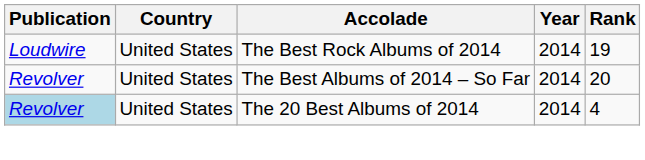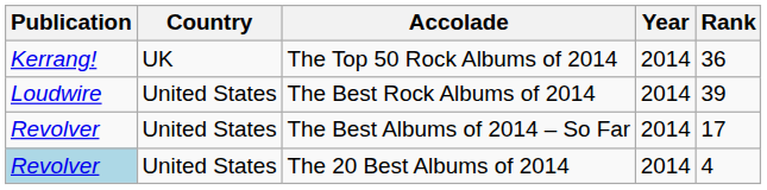 <table class="wikitable sortable">
 <tr>
 <th>Publication</th>
 <th>Country</th>
 <th>Accolade</th>
 <th>Year</th>
 <th>Rank</th>
 </tr>
 <tr>
+<td><em><a href='#'>Kerrang!</a></em></td>
+<td>UK</td>
+<td>The Top 50 Rock Albums of 2014</td>
+<td>2014</td>
+<td>36</td>
+</tr>
+<tr>
 <td><em><a href='#'>Loudwire</a></em></td>
 <td>United States</td>
 <td>The Best Rock Albums of 2014</td>
 <td>2014</td>
-<td>19</td>
+<td>39</td>
 </tr>
 <tr>
 <td><em><a href='#'>Revolver</a></em></td>
 <td>United States</td>
 <td>The Best Albums of 2014 – So Far</td>
 <td>2014</td>
-<td>20</td>
+<td>17</td>
 </tr>
 <tr>
 <td style="background: lightblue;"><em><a href='#'>Revolver</a></em></td>
 <td>United States</td>
 <td>The 20 Best Albums of 2014</td>
 <td>2014</td>
 <td>4</td>
 </tr>
 </table>
